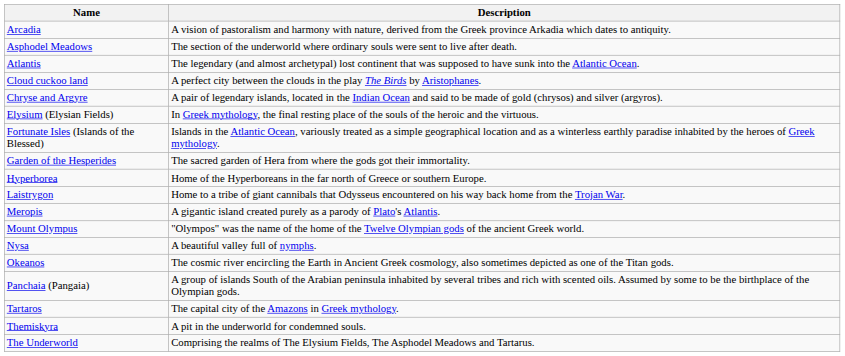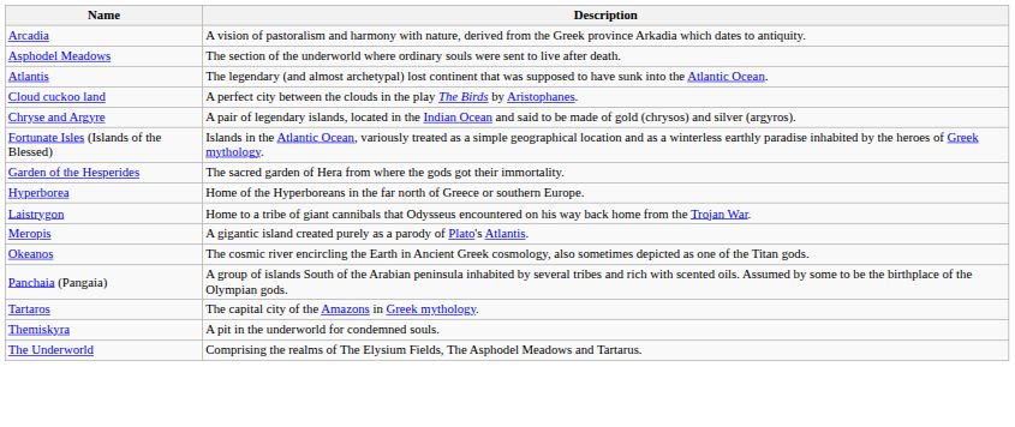 <table class="wikitable">
 <tr>
 <th>Name</th>
 <th>Description</th>
 </tr>
 <tr>
 <td><a href='#'>Arcadia</a></td>
 <td>A vision of pastoralism and harmony with nature, derived from the Greek province Arkadia which dates to antiquity.</td>
 </tr>
 <tr>
 <td><a href='#'>Asphodel Meadows</a></td>
 <td>The section of the underworld where ordinary souls were sent to live after death.</td>
 </tr>
 <tr>
 <td><a href='#'>Atlantis</a></td>
 <td>The legendary (and almost archetypal) lost continent that was supposed to have sunk into the <a href='#'>Atlantic Ocean</a>.</td>
 </tr>
 <tr>
 <td><a href='#'>Cloud cuckoo land</a></td>
 <td>A perfect city between the clouds in the play <em><a href='#'>The Birds</a></em> by <a href='#'>Aristophanes</a>.</td>
 </tr>
 <tr>
 <td><a href='#'>Chryse and Argyre</a></td>
 <td>A pair of legendary islands, located in the <a href='#'>Indian Ocean</a> and said to be made of gold (chrysos) and silver (argyros).</td>
 </tr>
 <tr>
-<td><a href='#'>Elysium</a> (Elysian Fields)</td>
-<td>In <a href='#'>Greek mythology</a>, the final resting place of the souls of the heroic and the virtuous.</td>
-</tr>
-<tr>
 <td><a href='#'>Fortunate Isles</a> (Islands of the Blessed)</td>
 <td>Islands in the <a href='#'>Atlantic Ocean</a>, variously treated as a simple geographical location and as a winterless earthly paradise inhabited by the heroes of <a href='#'>Greek mythology</a>.</td>
 </tr>
 <tr>
 <td><a href='#'>Garden of the Hesperides</a></td>
 <td>The sacred garden of Hera from where the gods got their immortality.</td>
 </tr>
 <tr>
 <td><a href='#'>Hyperborea</a></td>
 <td>Home of the Hyperboreans in the far north of Greece or southern Europe.</td>
 </tr>
 <tr>
 <td><a href='#'>Laistrygon</a></td>
 <td>Home to a tribe of giant cannibals that Odysseus encountered on his way back home from the <a href='#'>Trojan War</a>.</td>
 </tr>
 <tr>
 <td><a href='#'>Meropis</a></td>
 <td>A gigantic island created purely as a parody of <a href='#'>Plato</a>'s <a href='#'>Atlantis</a>.</td>
-</tr>
-<tr>
-<td><a href='#'>Mount Olympus</a></td>
-<td>"Olympos" was the name of the home of the <a href='#'>Twelve Olympian gods</a> of the ancient Greek world.</td>
-</tr>
-<tr>
-<td><a href='#'>Nysa</a></td>
-<td>A beautiful valley full of <a href='#'>nymphs</a>.</td>
 </tr>
 <tr>
 <td><a href='#'>Okeanos</a></td>
 <td>The cosmic river encircling the Earth in Ancient Greek cosmology, also sometimes depicted as one of the Titan gods.</td>
 </tr>
 <tr>
 <td><a href='#'>Panchaia</a> (Pangaia)</td>
 <td>A group of islands South of the Arabian peninsula inhabited by several tribes and rich with scented oils. Assumed by some to be the birthplace of the Olympian gods.</td>
 </tr>
 <tr>
 <td><a href='#'>Tartaros</a></td>
 <td>The capital city of the <a href='#'>Amazons</a> in <a href='#'>Greek mythology</a>.</td>
 </tr>
 <tr>
 <td><a href='#'>Themiskyra</a></td>
 <td>A pit in the underworld for condemned souls.</td>
 </tr>
 <tr>
 <td><a href='#'>The Underworld</a></td>
 <td>Comprising the realms of The Elysium Fields, The Asphodel Meadows and Tartarus.</td>
 </tr>
 </table>
